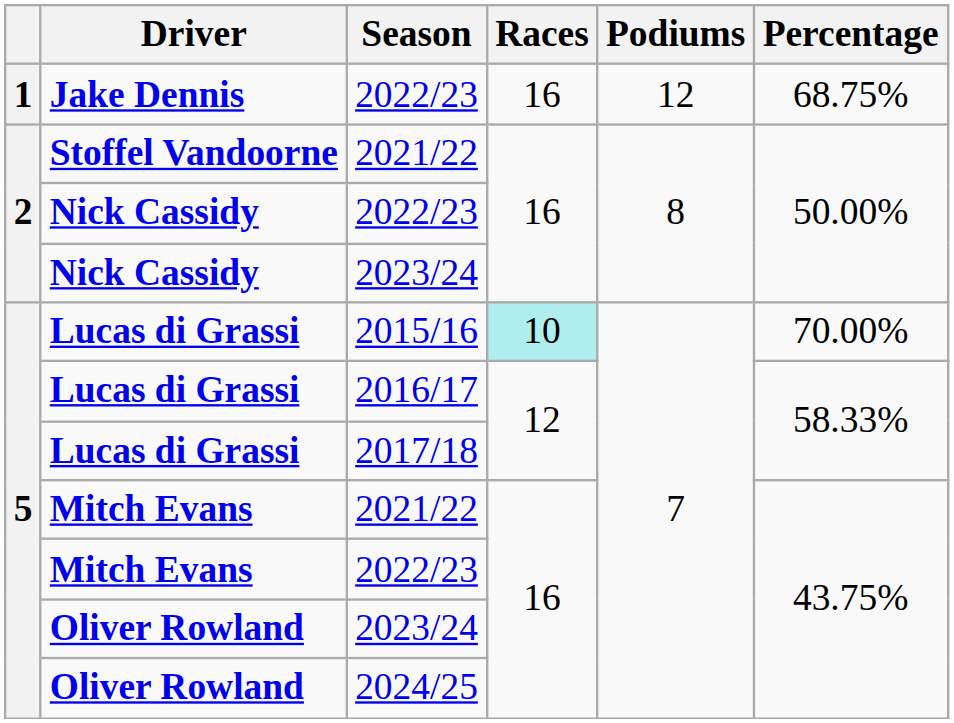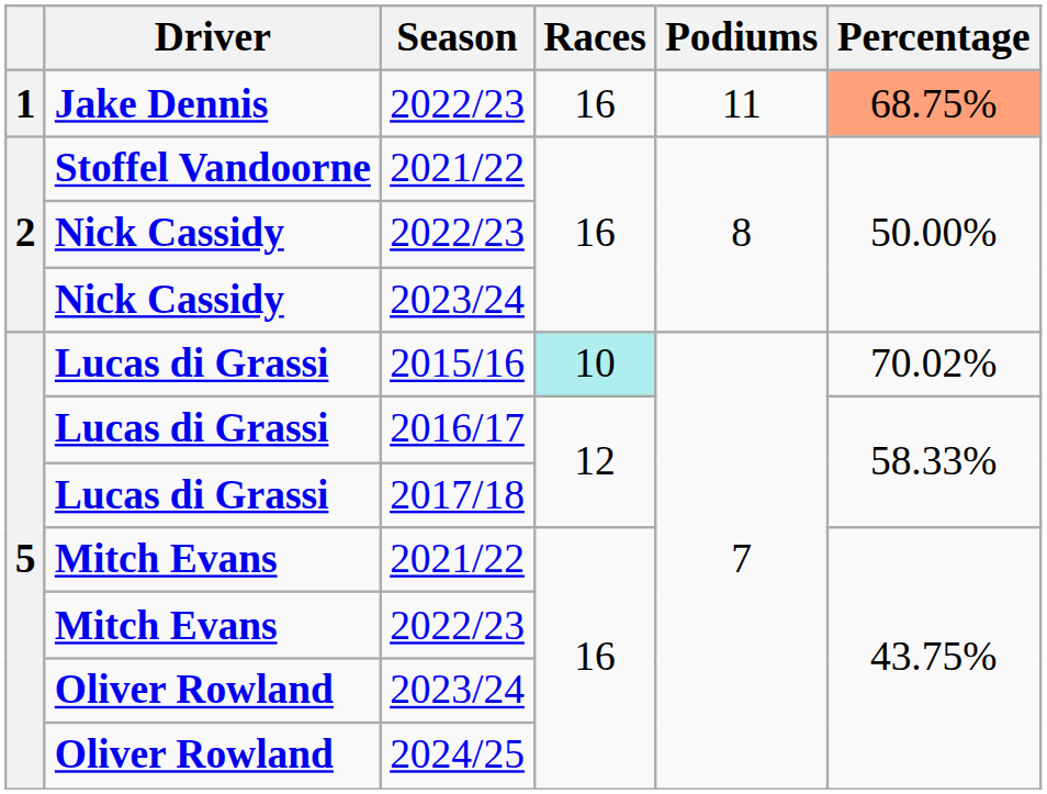 <table class="wikitable" style="text-align:center">
 <tr>
 <th></th>
 <th>Driver</th>
 <th>Season</th>
 <th>Races</th>
 <th>Podiums</th>
 <th>Percentage</th>
 </tr>
 <tr>
 <th>1</th>
 <td align=left> <strong><a href='#'>Jake Dennis</a></strong></td>
 <td><a href='#'>2022/23</a></td>
 <td>16</td>
-<td>12</td>
-<td>68.75%</td>
+<td>11</td>
+<td style="background: lightsalmon;">68.75%</td>
 </tr>
 <tr>
 <th rowspan=3>2</th>
 <td align=left> <strong><a href='#'>Stoffel Vandoorne</a></strong></td>
 <td><a href='#'>2021/22</a></td>
 <td rowspan=3>16</td>
 <td rowspan=3>8</td>
 <td rowspan=3>50.00%</td>
 </tr>
 <tr>
 <td align=left> <strong><a href='#'>Nick Cassidy</a></strong></td>
 <td><a href='#'>2022/23</a></td>
 </tr>
 <tr>
 <td align=left> <strong><a href='#'>Nick Cassidy</a></strong></td>
 <td><a href='#'>2023/24</a></td>
 </tr>
 <tr>
 <th rowspan=7>5</th>
 <td align=left> <strong><a href='#'>Lucas di Grassi</a></strong></td>
 <td><a href='#'>2015/16</a></td>
 <td style="background: paleturquoise;">10</td>
 <td rowspan=7>7</td>
-<td>70.00%</td>
+<td>70.02%</td>
 </tr>
 <tr>
 <td align=left> <strong><a href='#'>Lucas di Grassi</a></strong></td>
 <td><a href='#'>2016/17</a></td>
 <td rowspan=2>12</td>
 <td rowspan=2>58.33%</td>
 </tr>
 <tr>
 <td align=left> <strong><a href='#'>Lucas di Grassi</a></strong></td>
 <td><a href='#'>2017/18</a></td>
 </tr>
 <tr>
 <td align=left> <strong><a href='#'>Mitch Evans</a></strong></td>
 <td><a href='#'>2021/22</a></td>
 <td rowspan=4>16</td>
 <td rowspan=4>43.75%</td>
 </tr>
 <tr>
 <td align=left> <strong><a href='#'>Mitch Evans</a></strong></td>
 <td><a href='#'>2022/23</a></td>
 </tr>
 <tr>
 <td align=left> <strong><a href='#'>Oliver Rowland</a></strong></td>
 <td><a href='#'>2023/24</a></td>
 </tr>
 <tr>
 <td align=left> <strong><a href='#'>Oliver Rowland</a></strong></td>
 <td><a href='#'>2024/25</a></td>
 </tr>
 <tr>
 </tr>
 </table>
